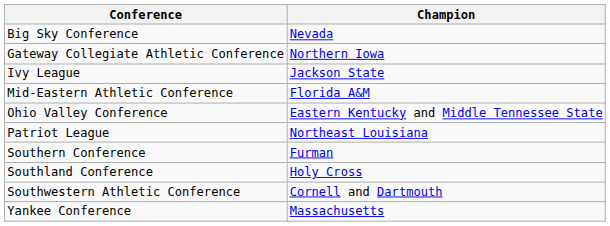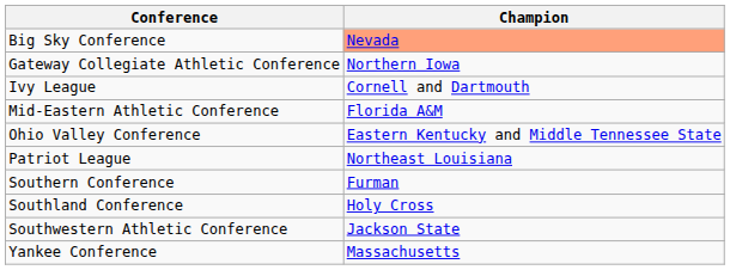 <table class="wikitable">
 <tr>
 <th>Conference</th>
 <th>Champion</th>
 </tr>
 <tr>
 <td>Big Sky Conference</td>
-<td><a href='#'>Nevada</a></td>
+<td style="background: lightsalmon;"><a href='#'>Nevada</a></td>
 </tr>
 <tr>
 <td>Gateway Collegiate Athletic Conference</td>
 <td><a href='#'>Northern Iowa</a></td>
 </tr>
 <tr>
 <td>Ivy League</td>
-<td><a href='#'>Jackson State</a></td>
+<td><a href='#'>Cornell</a> and <a href='#'>Dartmouth</a></td>
 </tr>
 <tr>
 <td>Mid-Eastern Athletic Conference</td>
 <td><a href='#'>Florida A&M</a></td>
 </tr>
 <tr>
 <td>Ohio Valley Conference</td>
 <td><a href='#'>Eastern Kentucky</a> and <a href='#'>Middle Tennessee State</a></td>
 </tr>
 <tr>
 <td>Patriot League</td>
 <td><a href='#'>Northeast Louisiana</a></td>
 </tr>
 <tr>
 <td>Southern Conference</td>
 <td><a href='#'>Furman</a></td>
 </tr>
 <tr>
 <td>Southland Conference</td>
 <td><a href='#'>Holy Cross</a></td>
 </tr>
 <tr>
 <td>Southwestern Athletic Conference</td>
-<td><a href='#'>Cornell</a> and <a href='#'>Dartmouth</a></td>
+<td><a href='#'>Jackson State</a></td>
 </tr>
 <tr>
 <td>Yankee Conference</td>
 <td><a href='#'>Massachusetts</a></td>
 </tr>
 </table>
